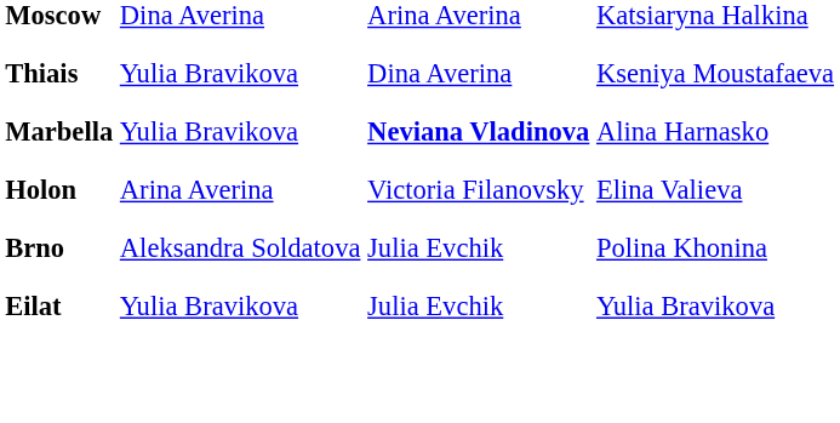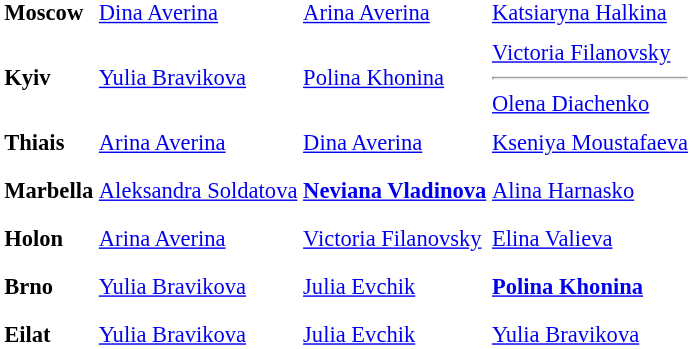 <table>
 <tr>
 <th scope=row style="text-align:left">Moscow</th>
 <td style="height:30px;"> <a href='#'>Dina Averina</a></td>
 <td style="height:30px;"> <a href='#'>Arina Averina</a></td>
 <td style="height:30px;"> <a href='#'>Katsiaryna Halkina</a></td>
 </tr>
 <tr>
+<th scope=row style="text-align:left">Kyiv</th>
+<td style="height:30px;"> <a href='#'>Yulia Bravikova</a></td>
+<td style="height:30px;"> <a href='#'>Polina Khonina</a></td>
+<td style="height:30px;"> <a href='#'>Victoria Filanovsky</a><hr> <a href='#'>Olena Diachenko</a></td>
+</tr>
+<tr>
 <th scope=row style="text-align:left">Thiais</th>
-<td style="height:30px;"> <a href='#'>Yulia Bravikova</a></td>
+<td style="height:30px;"> <a href='#'>Arina Averina</a></td>
 <td style="height:30px;"> <a href='#'>Dina Averina</a></td>
 <td style="height:30px;"> <a href='#'>Kseniya Moustafaeva</a></td>
 </tr>
 <tr>
 <th scope=row style="text-align:left">Marbella</th>
-<td style="height:30px;"> <a href='#'>Yulia Bravikova</a></td>
+<td style="height:30px;"> <a href='#'>Aleksandra Soldatova</a></td>
 <td style="height:30px;"><strong> <a href='#'>Neviana Vladinova</a></strong></td>
 <td style="height:30px;"> <a href='#'>Alina Harnasko</a></td>
 </tr>
 <tr>
 <th scope=row style="text-align:left">Holon</th>
 <td style="height:30px;"> <a href='#'>Arina Averina</a></td>
 <td style="height:30px;"> <a href='#'>Victoria Filanovsky</a></td>
 <td style="height:30px;"> <a href='#'>Elina Valieva</a></td>
 </tr>
 <tr>
 <th scope=row style="text-align:left">Brno</th>
-<td style="height:30px;"> <a href='#'>Aleksandra Soldatova</a></td>
+<td style="height:30px;"> <a href='#'>Yulia Bravikova</a></td>
 <td style="height:30px;"> <a href='#'>Julia Evchik</a></td>
-<td style="height:30px;"> <a href='#'>Polina Khonina</a></td>
+<td style="height:30px;"><strong> <a href='#'>Polina Khonina</a></strong></td>
 </tr>
 <tr>
 <th scope=row style="text-align:left">Eilat</th>
 <td style="height:30px;"> <a href='#'>Yulia Bravikova</a></td>
 <td style="height:30px;"> <a href='#'>Julia Evchik</a></td>
 <td style="height:30px;"> <a href='#'>Yulia Bravikova</a></td>
 </tr>
 <tr>
 </tr>
 </table>
